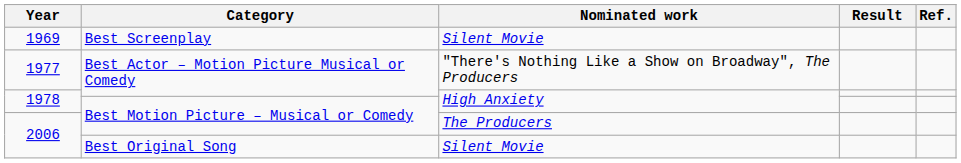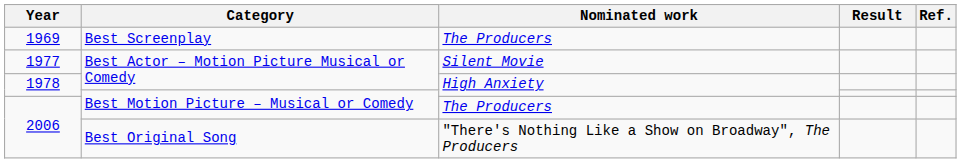 <table class=wikitable>
 <tr>
 <th scope="col" style="width:5em;">Year</th>
 <th scope="col" style="width:25em;">Category</th>
 <th scope="col" style="width:28em;">Nominated work</th>
 <th scope="col" style="width:5em;">Result</th>
 <th>Ref.</th>
 </tr>
 <tr>
 <td style="text-align:center;"><a href='#'>1969</a></td>
 <td><a href='#'>Best Screenplay</a></td>
-<td><em><a href='#'>Silent Movie</a></em></td>
+<td><em><a href='#'>The Producers</a></em></td>
 <td></td>
 <td style="text-align:center;"></td>
 </tr>
 <tr>
 <td style="text-align:center;"><a href='#'>1977</a></td>
 <td rowspan="2"><a href='#'>Best Actor – Motion Picture Musical or Comedy</a></td>
-<td>"There's Nothing Like a Show on Broadway", <em>The Producers</em></td>
+<td><em><a href='#'>Silent Movie</a></em></td>
 <td></td>
 <td style="text-align:center;"></td>
 </tr>
 <tr>
 <td style="text-align:center;", rowspan="2"><a href='#'>1978</a></td>
 <td rowspan="2"><em><a href='#'>High Anxiety</a></em></td>
 <td></td>
 <td style="text-align:center;"></td>
 </tr>
 <tr>
 <td rowspan="2"><a href='#'>Best Motion Picture – Musical or Comedy</a></td>
 <td></td>
 <td style="text-align:center;"></td>
 </tr>
 <tr>
 <td style="text-align:center;", rowspan="2"><a href='#'>2006</a></td>
 <td><em><a href='#'>The Producers</a></em></td>
 <td></td>
 <td style="text-align:center;"></td>
 </tr>
 <tr>
 <td><a href='#'>Best Original Song</a></td>
-<td><em><a href='#'>Silent Movie</a></em></td>
+<td>"There's Nothing Like a Show on Broadway", <em>The Producers</em></td>
 <td></td>
 <td style="text-align:center;"></td>
 </tr>
 </table>
